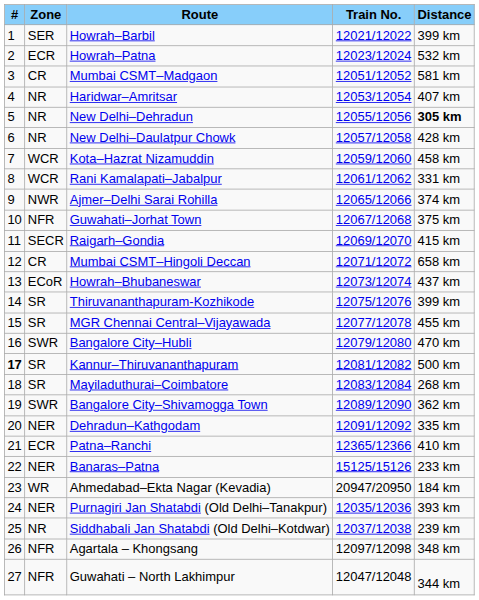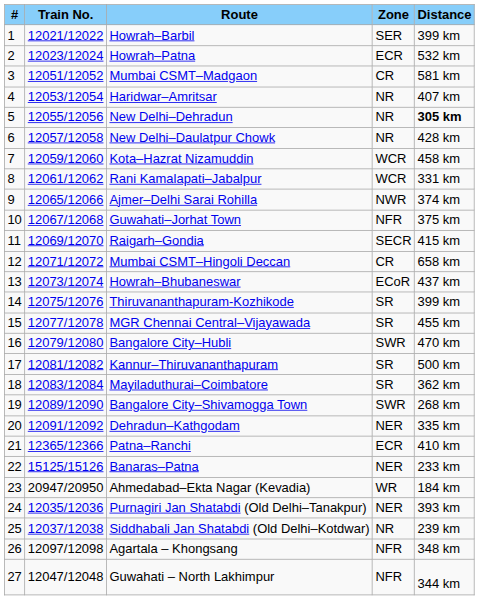 <table class="wikitable sortable">
 <tr>
 <th style="background-color:lightskyblue;">#</th>
+<th style="background-color:lightskyblue;">Train No.</th>
+<th style="background-color:lightskyblue;">Route</th>
 <th style="background-color:lightskyblue;">Zone</th>
-<th style="background-color:lightskyblue;">Route</th>
-<th style="background-color:lightskyblue;">Train No.</th>
 <th style="background-color:lightskyblue;">Distance</th>
 </tr>
 <tr>
 <td>1</td>
+<td><a href='#'>12021/12022</a></td>
+<td><a href='#'>Howrah–Barbil</a></td>
 <td>SER</td>
-<td><a href='#'>Howrah–Barbil</a></td>
-<td><a href='#'>12021/12022</a></td>
 <td>399 km</td>
 </tr>
 <tr>
 <td>2</td>
+<td><a href='#'>12023/12024</a></td>
+<td><a href='#'>Howrah–Patna</a></td>
 <td>ECR</td>
-<td><a href='#'>Howrah–Patna</a></td>
-<td><a href='#'>12023/12024</a></td>
 <td>532 km</td>
 </tr>
 <tr>
 <td>3</td>
+<td><a href='#'>12051/12052</a></td>
+<td><a href='#'>Mumbai CSMT–Madgaon</a></td>
 <td>CR</td>
-<td><a href='#'>Mumbai CSMT–Madgaon</a></td>
-<td><a href='#'>12051/12052</a></td>
 <td>581 km</td>
 </tr>
 <tr>
 <td>4</td>
+<td><a href='#'>12053/12054</a></td>
+<td><a href='#'>Haridwar–Amritsar</a></td>
 <td>NR</td>
-<td><a href='#'>Haridwar–Amritsar</a></td>
-<td><a href='#'>12053/12054</a></td>
 <td>407 km</td>
 </tr>
 <tr>
 <td>5</td>
+<td><a href='#'>12055/12056</a></td>
+<td><a href='#'>New Delhi–Dehradun</a></td>
 <td>NR</td>
-<td><a href='#'>New Delhi–Dehradun</a></td>
-<td><a href='#'>12055/12056</a></td>
 <td><strong>305 km</strong></td>
 </tr>
 <tr>
 <td>6</td>
+<td><a href='#'>12057/12058</a></td>
+<td><a href='#'>New Delhi–Daulatpur Chowk</a></td>
 <td>NR</td>
-<td><a href='#'>New Delhi–Daulatpur Chowk</a></td>
-<td><a href='#'>12057/12058</a></td>
 <td>428 km</td>
 </tr>
 <tr>
 <td>7</td>
+<td><a href='#'>12059/12060</a></td>
+<td><a href='#'>Kota–Hazrat Nizamuddin</a></td>
 <td>WCR</td>
-<td><a href='#'>Kota–Hazrat Nizamuddin</a></td>
-<td><a href='#'>12059/12060</a></td>
 <td>458 km</td>
 </tr>
 <tr>
 <td>8</td>
+<td><a href='#'>12061/12062</a></td>
+<td><a href='#'>Rani Kamalapati–Jabalpur</a></td>
 <td>WCR</td>
-<td><a href='#'>Rani Kamalapati–Jabalpur</a></td>
-<td><a href='#'>12061/12062</a></td>
 <td>331 km</td>
 </tr>
 <tr>
 <td>9</td>
+<td><a href='#'>12065/12066</a></td>
+<td><a href='#'>Ajmer–Delhi Sarai Rohilla</a></td>
 <td>NWR</td>
-<td><a href='#'>Ajmer–Delhi Sarai Rohilla</a></td>
-<td><a href='#'>12065/12066</a></td>
 <td>374 km</td>
 </tr>
 <tr>
 <td>10</td>
+<td><a href='#'>12067/12068</a></td>
+<td><a href='#'>Guwahati–Jorhat Town</a></td>
 <td>NFR</td>
-<td><a href='#'>Guwahati–Jorhat Town</a></td>
-<td><a href='#'>12067/12068</a></td>
 <td>375 km</td>
 </tr>
 <tr>
 <td>11</td>
+<td><a href='#'>12069/12070</a></td>
+<td><a href='#'>Raigarh–Gondia</a></td>
 <td>SECR</td>
-<td><a href='#'>Raigarh–Gondia</a></td>
-<td><a href='#'>12069/12070</a></td>
 <td>415 km</td>
 </tr>
 <tr>
 <td>12</td>
+<td><a href='#'>12071/12072</a></td>
+<td><a href='#'> Mumbai CSMT–Hingoli Deccan</a></td>
 <td>CR</td>
-<td><a href='#'> Mumbai CSMT–Hingoli Deccan</a></td>
-<td><a href='#'>12071/12072</a></td>
 <td>658 km</td>
 </tr>
 <tr>
 <td>13</td>
+<td><a href='#'>12073/12074</a></td>
+<td><a href='#'>Howrah–Bhubaneswar</a></td>
 <td>ECoR</td>
-<td><a href='#'>Howrah–Bhubaneswar</a></td>
-<td><a href='#'>12073/12074</a></td>
 <td>437 km</td>
 </tr>
 <tr>
 <td>14</td>
+<td><a href='#'>12075/12076</a></td>
+<td><a href='#'>Thiruvananthapuram-Kozhikode</a></td>
 <td>SR</td>
-<td><a href='#'>Thiruvananthapuram-Kozhikode</a></td>
-<td><a href='#'>12075/12076</a></td>
 <td>399 km</td>
 </tr>
 <tr>
 <td>15</td>
+<td><a href='#'>12077/12078</a></td>
+<td><a href='#'>MGR Chennai Central–Vijayawada</a></td>
 <td>SR</td>
-<td><a href='#'>MGR Chennai Central–Vijayawada</a></td>
-<td><a href='#'>12077/12078</a></td>
 <td>455 km</td>
 </tr>
 <tr>
 <td>16</td>
+<td><a href='#'>12079/12080</a></td>
+<td><a href='#'>Bangalore City–Hubli</a></td>
 <td>SWR</td>
-<td><a href='#'>Bangalore City–Hubli</a></td>
-<td><a href='#'>12079/12080</a></td>
 <td>470 km</td>
 </tr>
 <tr>
-<td><strong>17</strong></td>
+<td>17</td>
+<td><a href='#'>12081/12082</a></td>
+<td><a href='#'>Kannur–Thiruvananthapuram</a></td>
 <td>SR</td>
-<td><a href='#'>Kannur–Thiruvananthapuram</a></td>
-<td><a href='#'>12081/12082</a></td>
 <td>500 km</td>
 </tr>
 <tr>
 <td>18</td>
+<td><a href='#'>12083/12084</a></td>
+<td><a href='#'>Mayiladuthurai–Coimbatore</a></td>
 <td>SR</td>
-<td><a href='#'>Mayiladuthurai–Coimbatore</a></td>
-<td><a href='#'>12083/12084</a></td>
+<td>362 km</td>
+</tr>
+<tr>
+<td>19</td>
+<td><a href='#'>12089/12090</a></td>
+<td><a href='#'>Bangalore City–Shivamogga Town</a></td>
+<td>SWR</td>
 <td>268 km</td>
 </tr>
 <tr>
-<td>19</td>
-<td>SWR</td>
-<td><a href='#'>Bangalore City–Shivamogga Town</a></td>
-<td><a href='#'>12089/12090</a></td>
-<td>362 km</td>
-</tr>
-<tr>
 <td>20</td>
+<td><a href='#'>12091/12092</a></td>
+<td><a href='#'>Dehradun–Kathgodam</a></td>
 <td>NER</td>
-<td><a href='#'>Dehradun–Kathgodam</a></td>
-<td><a href='#'>12091/12092</a></td>
 <td>335 km</td>
 </tr>
 <tr>
 <td>21</td>
+<td><a href='#'>12365/12366</a></td>
+<td><a href='#'>Patna–Ranchi</a></td>
 <td>ECR</td>
-<td><a href='#'>Patna–Ranchi</a></td>
-<td><a href='#'>12365/12366</a></td>
 <td>410 km</td>
 </tr>
 <tr>
 <td>22</td>
+<td><a href='#'>15125/15126</a></td>
+<td><a href='#'>Banaras–Patna</a></td>
 <td>NER</td>
-<td><a href='#'>Banaras–Patna</a></td>
-<td><a href='#'>15125/15126</a></td>
 <td>233 km</td>
 </tr>
 <tr>
 <td>23</td>
+<td>20947/20950</td>
+<td>Ahmedabad–Ekta Nagar (Kevadia)</td>
 <td>WR</td>
-<td>Ahmedabad–Ekta Nagar (Kevadia)</td>
-<td>20947/20950</td>
 <td>184 km</td>
 </tr>
 <tr>
 <td>24</td>
+<td><a href='#'>12035/12036</a></td>
+<td><a href='#'>Purnagiri Jan Shatabdi</a> (Old Delhi–Tanakpur)</td>
 <td>NER</td>
-<td><a href='#'>Purnagiri Jan Shatabdi</a> (Old Delhi–Tanakpur)</td>
-<td><a href='#'>12035/12036</a></td>
 <td>393 km</td>
 </tr>
 <tr>
 <td>25</td>
+<td><a href='#'>12037/12038</a></td>
+<td><a href='#'>Siddhabali Jan Shatabdi</a> (Old Delhi–Kotdwar)</td>
 <td>NR</td>
-<td><a href='#'>Siddhabali Jan Shatabdi</a> (Old Delhi–Kotdwar)</td>
-<td><a href='#'>12037/12038</a></td>
 <td>239 km</td>
 </tr>
 <tr>
 <td>26</td>
+<td>12097/12098</td>
+<td>Agartala – Khongsang</td>
 <td>NFR</td>
-<td>Agartala – Khongsang</td>
-<td>12097/12098</td>
 <td>348 km</td>
 </tr>
 <tr>
 <td>27</td>
+<td>12047/12048</td>
+<td>Guwahati – North Lakhimpur</td>
 <td>NFR</td>
-<td>Guwahati – North Lakhimpur</td>
-<td>12047/12048</td>
 <td><br>344 km</td>
 </tr>
 </table>
